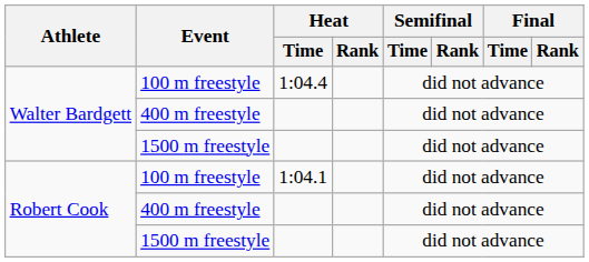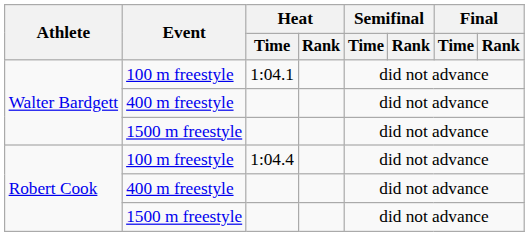 <table class=wikitable style="font-size:90%">
 <tr>
 <th rowspan="2">Athlete</th>
 <th rowspan="2">Event</th>
 <th colspan="2">Heat</th>
 <th colspan="2">Semifinal</th>
 <th colspan="2">Final</th>
 </tr>
 <tr style="font-size:95%">
 <th>Time</th>
 <th>Rank</th>
 <th>Time</th>
 <th>Rank</th>
 <th>Time</th>
 <th>Rank</th>
 </tr>
 <tr align=center>
 <td align=left rowspan=3><a href='#'>Walter Bardgett</a></td>
 <td align=left><a href='#'>100 m freestyle</a></td>
-<td>1:04.4</td>
+<td>1:04.1</td>
 <td></td>
 <td colspan=4>did not advance</td>
 </tr>
 <tr align=center>
 <td align=left><a href='#'>400 m freestyle</a></td>
 <td></td>
 <td></td>
 <td colspan=4>did not advance</td>
 </tr>
 <tr align=center>
 <td align=left><a href='#'>1500 m freestyle</a></td>
 <td></td>
 <td></td>
 <td colspan=4>did not advance</td>
 </tr>
 <tr align=center>
 <td align=left rowspan=3><a href='#'>Robert Cook</a></td>
 <td align=left><a href='#'>100 m freestyle</a></td>
-<td>1:04.1</td>
+<td>1:04.4</td>
 <td></td>
 <td colspan=4>did not advance</td>
 </tr>
 <tr align=center>
 <td align=left><a href='#'>400 m freestyle</a></td>
 <td></td>
 <td></td>
 <td colspan=4>did not advance</td>
 </tr>
 <tr align=center>
 <td align=left><a href='#'>1500 m freestyle</a></td>
 <td></td>
 <td></td>
 <td colspan=4>did not advance</td>
 </tr>
 </table>
